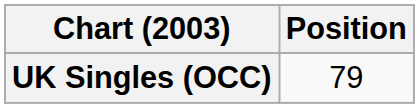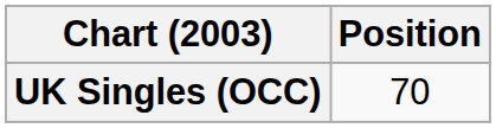 <table class="wikitable plainrowheaders" style="text-align:center">
 <tr>
 <th>Chart (2003)</th>
 <th>Position</th>
 </tr>
 <tr>
 <th scope="row">UK Singles (OCC)</th>
-<td>79</td>
+<td>70</td>
 </tr>
 </table>
